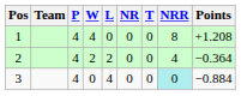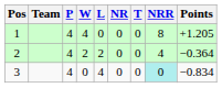 <table class="wikitable">
 <tr>
 <th>Pos</th>
 <th>Team</th>
 <th><a href='#'>P</a></th>
 <th><a href='#'>W</a></th>
 <th><a href='#'>L</a></th>
 <th><a href='#'>NR</a></th>
 <th><a href='#'>T</a></th>
 <th><a href='#'>NRR</a></th>
 <th>Points</th>
 </tr>
 <tr align="center" bgcolor="#ccffcc">
 <td>1</td>
 <td align="left"></td>
 <td>4</td>
 <td>4</td>
 <td>0</td>
 <td>0</td>
 <td>0</td>
 <td>8</td>
-<td>+1.208</td>
+<td>+1.205</td>
 </tr>
 <tr align="center" bgcolor="#ccffcc">
 <td>2</td>
 <td align="left"></td>
 <td>4</td>
 <td>2</td>
 <td>2</td>
 <td>0</td>
 <td>0</td>
 <td>4</td>
 <td>−0.364</td>
 </tr>
 <tr align="center">
 <td>3</td>
 <td align="left"></td>
 <td>4</td>
 <td>0</td>
 <td>4</td>
 <td>0</td>
 <td>0</td>
 <td style="background: paleturquoise;">0</td>
-<td>−0.884</td>
+<td>−0.834</td>
 </tr>
 </table>
